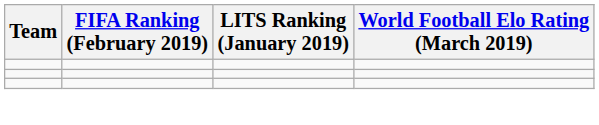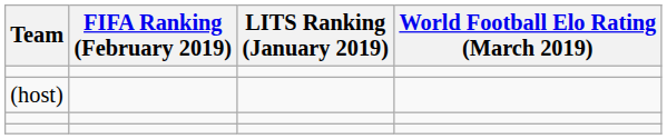 <table class="wikitable sortable" style="text-align: left;">
 <tr>
 <th>Team</th>
 <th><a href='#'>FIFA Ranking</a><br>(February 2019)</th>
 <th>LITS Ranking<br>(January 2019)</th>
 <th><a href='#'>World Football Elo Rating</a><br>(March 2019)</th>
 </tr>
 <tr>
 <td></td>
+<td></td>
+<td></td>
+<td></td>
+</tr>
+<tr>
+<td> (host)</td>
 <td></td>
 <td></td>
 <td></td>
 </tr>
 <tr>
 <td></td>
 <td></td>
 <td></td>
 <td></td>
 </tr>
 <tr>
 <td></td>
 <td></td>
 <td></td>
 <td></td>
 </tr>
 </table>
